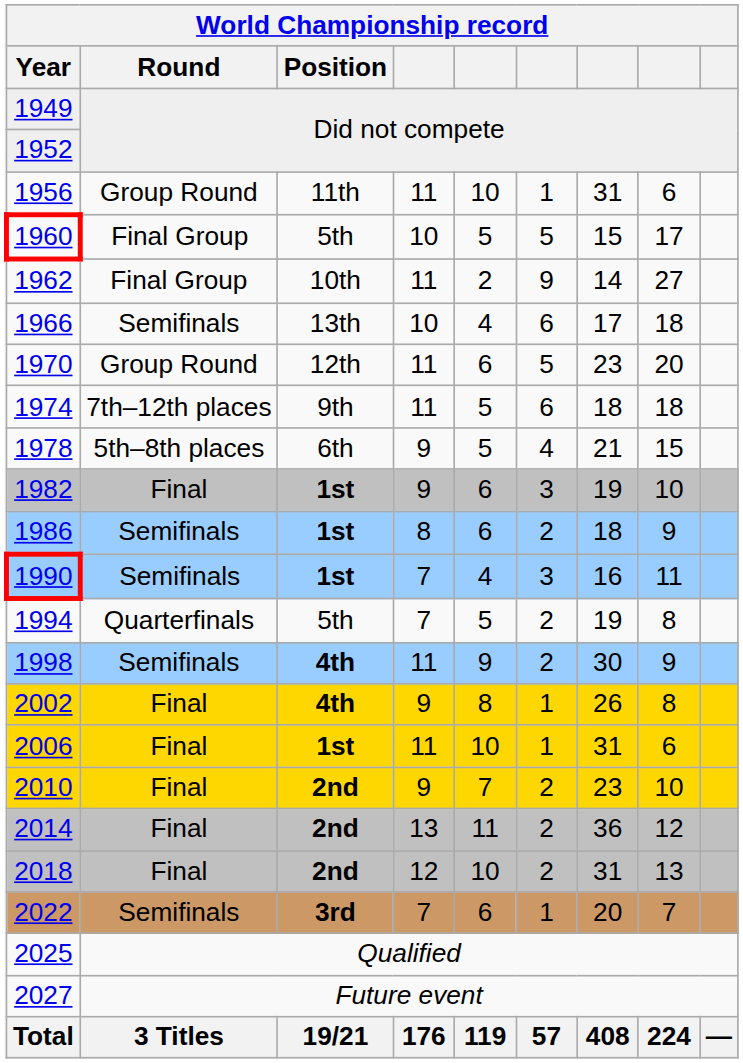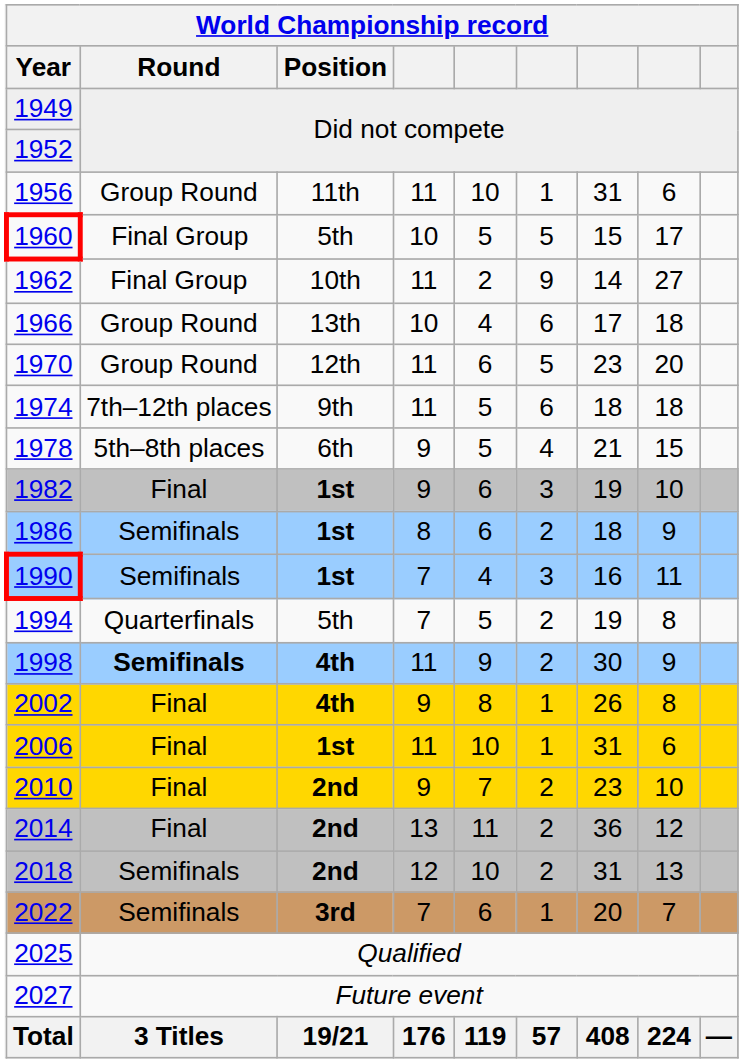 <table class="wikitable" style="text-align: center;">
 <tr>
 <th colspan=9><a href='#'>World Championship record</a></th>
 </tr>
 <tr>
 <th>Year</th>
 <th>Round</th>
 <th>Position</th>
 <th width=30></th>
 <th width=30></th>
 <th width=30></th>
 <th width=30></th>
 <th width=30></th>
 <th></th>
 </tr>
 <tr bgcolor="efefef">
 <td> <a href='#'>1949</a></td>
 <td rowspan="2" colspan="8">Did not compete</td>
 </tr>
 <tr bgcolor="efefef">
 <td> <a href='#'>1952</a></td>
 </tr>
 <tr>
 <td> <a href='#'>1956</a></td>
 <td>Group Round</td>
 <td>11th</td>
 <td>11</td>
 <td>10</td>
 <td>1</td>
 <td>31</td>
 <td>6</td>
 <td></td>
 </tr>
 <tr>
 <td style="border: 3px solid red"> <a href='#'>1960</a></td>
 <td>Final Group</td>
 <td>5th</td>
 <td>10</td>
 <td>5</td>
 <td>5</td>
 <td>15</td>
 <td>17</td>
 <td></td>
 </tr>
 <tr>
 <td> <a href='#'>1962</a></td>
 <td>Final Group</td>
 <td>10th</td>
 <td>11</td>
 <td>2</td>
 <td>9</td>
 <td>14</td>
 <td>27</td>
 <td></td>
 </tr>
 <tr>
 <td> <a href='#'>1966</a></td>
-<td>Semifinals</td>
+<td>Group Round</td>
 <td>13th</td>
 <td>10</td>
 <td>4</td>
 <td>6</td>
 <td>17</td>
 <td>18</td>
 <td></td>
 </tr>
 <tr>
 <td> <a href='#'>1970</a></td>
 <td>Group Round</td>
 <td>12th</td>
 <td>11</td>
 <td>6</td>
 <td>5</td>
 <td>23</td>
 <td>20</td>
 <td></td>
 </tr>
 <tr>
 <td> <a href='#'>1974</a></td>
 <td>7th–12th places</td>
 <td>9th</td>
 <td>11</td>
 <td>5</td>
 <td>6</td>
 <td>18</td>
 <td>18</td>
 <td></td>
 </tr>
 <tr>
 <td> <a href='#'>1978</a></td>
 <td>5th–8th places</td>
 <td>6th</td>
 <td>9</td>
 <td>5</td>
 <td>4</td>
 <td>21</td>
 <td>15</td>
 <td></td>
 </tr>
 <tr bgcolor=silver>
 <td> <a href='#'>1982</a></td>
 <td>Final</td>
 <td><strong>1st</strong></td>
 <td>9</td>
 <td>6</td>
 <td>3</td>
 <td>19</td>
 <td>10</td>
 <td></td>
 </tr>
 <tr bgcolor=#9acdff>
 <td> <a href='#'>1986</a></td>
 <td>Semifinals</td>
 <td><strong>1st</strong></td>
 <td>8</td>
 <td>6</td>
 <td>2</td>
 <td>18</td>
 <td>9</td>
 <td></td>
 </tr>
 <tr bgcolor=#9acdff>
 <td style="border: 3px solid red"> <a href='#'>1990</a></td>
 <td>Semifinals</td>
 <td><strong>1st</strong></td>
 <td>7</td>
 <td>4</td>
 <td>3</td>
 <td>16</td>
 <td>11</td>
 <td></td>
 </tr>
 <tr>
 <td> <a href='#'>1994</a></td>
 <td>Quarterfinals</td>
 <td>5th</td>
 <td>7</td>
 <td>5</td>
 <td>2</td>
 <td>19</td>
 <td>8</td>
 <td></td>
 </tr>
 <tr bgcolor=#9acdff>
 <td> <a href='#'>1998</a></td>
-<td>Semifinals</td>
+<td><strong>Semifinals</strong></td>
 <td><strong>4th</strong></td>
 <td>11</td>
 <td>9</td>
 <td>2</td>
 <td>30</td>
 <td>9</td>
 <td></td>
 </tr>
 <tr bgcolor=gold>
 <td> <a href='#'>2002</a></td>
 <td>Final</td>
 <td><strong>4th</strong></td>
 <td>9</td>
 <td>8</td>
 <td>1</td>
 <td>26</td>
 <td>8</td>
 <td></td>
 </tr>
 <tr bgcolor=gold>
 <td> <a href='#'>2006</a></td>
 <td>Final</td>
 <td><strong>1st</strong></td>
 <td>11</td>
 <td>10</td>
 <td>1</td>
 <td>31</td>
 <td>6</td>
 <td></td>
 </tr>
 <tr bgcolor=gold>
 <td> <a href='#'>2010</a></td>
 <td>Final</td>
 <td><strong>2nd</strong></td>
 <td>9</td>
 <td>7</td>
 <td>2</td>
 <td>23</td>
 <td>10</td>
 <td></td>
 </tr>
 <tr bgcolor=silver>
 <td> <a href='#'>2014</a></td>
 <td>Final</td>
 <td><strong>2nd</strong></td>
 <td>13</td>
 <td>11</td>
 <td>2</td>
 <td>36</td>
 <td>12</td>
 <td></td>
 </tr>
 <tr bgcolor=silver>
 <td>  <a href='#'>2018</a></td>
-<td>Final</td>
+<td>Semifinals</td>
 <td><strong>2nd</strong></td>
 <td>12</td>
 <td>10</td>
 <td>2</td>
 <td>31</td>
 <td>13</td>
 <td></td>
 </tr>
 <tr bgcolor=#cc9966>
 <td>  <a href='#'>2022</a></td>
 <td>Semifinals</td>
 <td><strong>3rd</strong></td>
 <td>7</td>
 <td>6</td>
 <td>1</td>
 <td>20</td>
 <td>7</td>
 <td></td>
 </tr>
 <tr>
 <td> <a href='#'>2025</a></td>
 <td colspan=8><em>Qualified</em></td>
 </tr>
 <tr>
 <td> <a href='#'>2027</a></td>
 <td colspan=8><em>Future event</em></td>
 </tr>
 <tr>
 <th>Total</th>
 <th>3 Titles</th>
 <th>19/21</th>
 <th>176</th>
 <th>119</th>
 <th>57</th>
 <th>408</th>
 <th>224</th>
 <th>—</th>
 </tr>
 </table>
